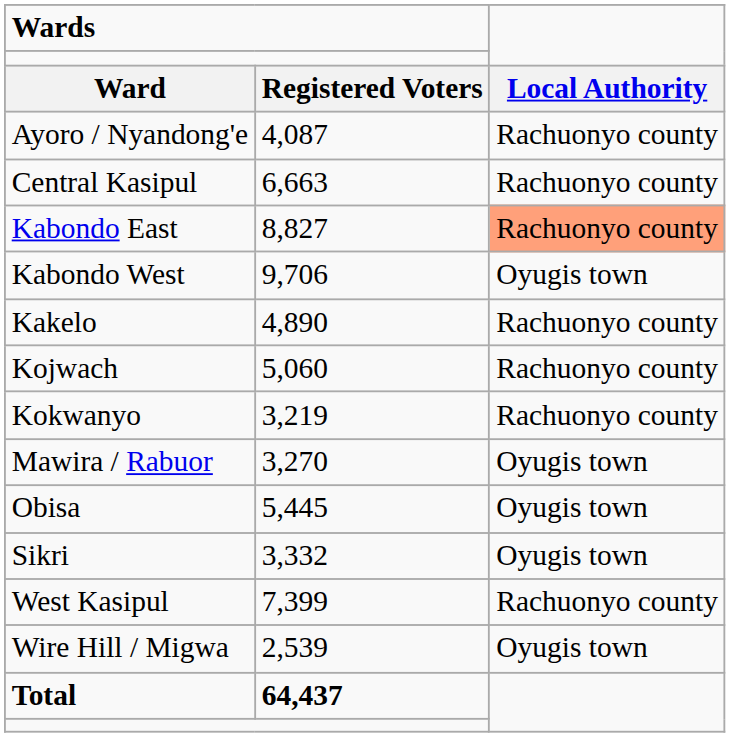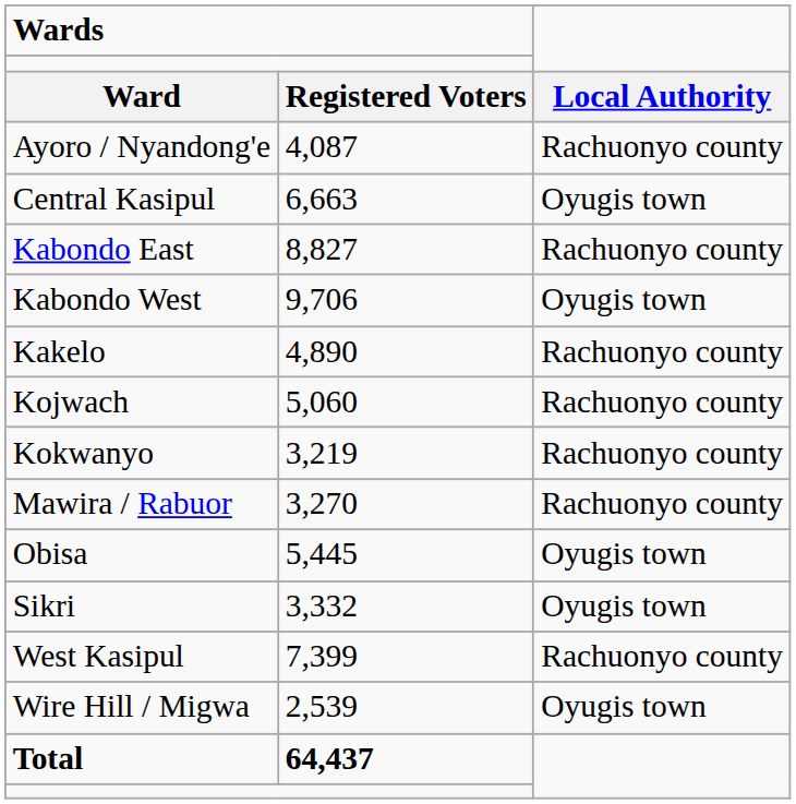 <table class="wikitable">
 <tr>
 <td colspan="2"><strong>Wards</strong></td>
 </tr>
 <tr>
 <td colspan="2"></td>
 </tr>
 <tr>
 <th>Ward</th>
 <th>Registered Voters</th>
 <th><a href='#'>Local Authority</a></th>
 </tr>
 <tr>
 <td>Ayoro / Nyandong'e</td>
 <td>4,087</td>
 <td>Rachuonyo county</td>
 </tr>
 <tr>
 <td>Central Kasipul</td>
 <td>6,663</td>
-<td>Rachuonyo county</td>
+<td>Oyugis town</td>
 </tr>
 <tr>
 <td><a href='#'>Kabondo</a> East</td>
 <td>8,827</td>
-<td style="background: lightsalmon;">Rachuonyo county</td>
+<td>Rachuonyo county</td>
 </tr>
 <tr>
 <td>Kabondo West</td>
 <td>9,706</td>
 <td>Oyugis town</td>
 </tr>
 <tr>
 <td>Kakelo</td>
 <td>4,890</td>
 <td>Rachuonyo county</td>
 </tr>
 <tr>
 <td>Kojwach</td>
 <td>5,060</td>
 <td>Rachuonyo county</td>
 </tr>
 <tr>
 <td>Kokwanyo</td>
 <td>3,219</td>
 <td>Rachuonyo county</td>
 </tr>
 <tr>
 <td>Mawira / <a href='#'>Rabuor</a></td>
 <td>3,270</td>
-<td>Oyugis town</td>
+<td>Rachuonyo county</td>
 </tr>
 <tr>
 <td>Obisa</td>
 <td>5,445</td>
 <td>Oyugis town</td>
 </tr>
 <tr>
 <td>Sikri</td>
 <td>3,332</td>
 <td>Oyugis town</td>
 </tr>
 <tr>
 <td>West Kasipul</td>
 <td>7,399</td>
 <td>Rachuonyo county</td>
 </tr>
 <tr>
 <td>Wire Hill / Migwa</td>
 <td>2,539</td>
 <td>Oyugis town</td>
 </tr>
 <tr>
 <td><strong>Total</strong></td>
 <td><strong>64,437</strong></td>
 </tr>
 <tr>
 <td colspan="2"></td>
 </tr>
 </table>
